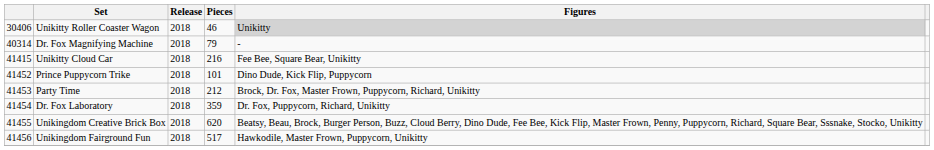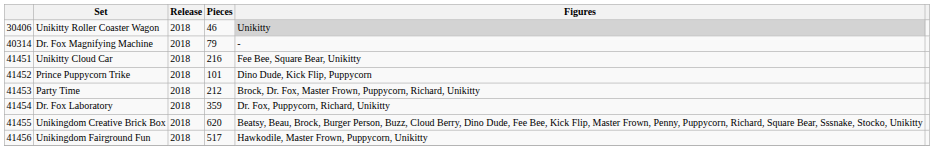 <table class="sortable wikitable">
 <tr>
 <th></th>
 <th>Set</th>
 <th>Release</th>
 <th>Pieces</th>
 <th>Figures</th>
 <th class="unsortable"></th>
 </tr>
 <tr>
 <td>30406</td>
 <td>Unikitty Roller Coaster Wagon</td>
 <td>2018</td>
 <td>46</td>
 <td style="background: lightgrey;">Unikitty</td>
 <td></td>
 </tr>
 <tr>
 <td>40314</td>
 <td>Dr. Fox Magnifying Machine</td>
 <td>2018</td>
 <td>79</td>
 <td>-</td>
 <td></td>
 </tr>
 <tr>
-<td>41415</td>
+<td>41451</td>
 <td>Unikitty Cloud Car</td>
 <td>2018</td>
 <td>216</td>
 <td>Fee Bee, Square Bear, Unikitty</td>
 <td></td>
 </tr>
 <tr>
 <td>41452</td>
 <td>Prince Puppycorn Trike</td>
 <td>2018</td>
 <td>101</td>
 <td>Dino Dude, Kick Flip, Puppycorn</td>
 <td></td>
 </tr>
 <tr>
 <td>41453</td>
 <td>Party Time</td>
 <td>2018</td>
 <td>212</td>
 <td>Brock, Dr. Fox, Master Frown, Puppycorn, Richard, Unikitty</td>
 <td></td>
 </tr>
 <tr>
 <td>41454</td>
 <td>Dr. Fox Laboratory</td>
 <td>2018</td>
 <td>359</td>
 <td>Dr. Fox, Puppycorn, Richard, Unikitty</td>
 <td></td>
 </tr>
 <tr>
 <td>41455</td>
 <td>Unikingdom Creative Brick Box</td>
 <td>2018</td>
 <td>620</td>
 <td>Beatsy, Beau, Brock, Burger Person, Buzz, Cloud Berry, Dino Dude, Fee Bee, Kick Flip, Master Frown, Penny, Puppycorn, Richard, Square Bear, Sssnake, Stocko, Unikitty</td>
 <td></td>
 </tr>
 <tr>
 <td>41456</td>
 <td>Unikingdom Fairground Fun</td>
 <td>2018</td>
 <td>517</td>
 <td>Hawkodile, Master Frown, Puppycorn, Unikitty</td>
 <td></td>
 </tr>
 <tr>
 </tr>
 </table>
